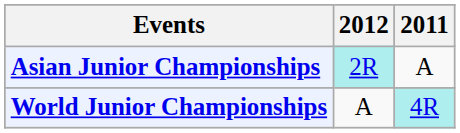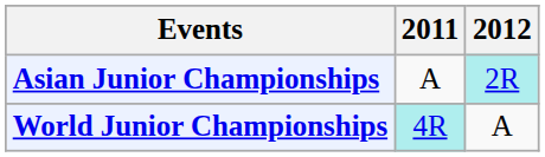 <table class="wikitable" style="font-size: 90%; text-align:center">
 <tr>
 <th>Events</th>
+<th>2011</th>
 <th>2012</th>
-<th>2011</th>
 </tr>
 <tr>
 <td bgcolor="#ECF2FF"; align="left"><strong><a href='#'>Asian Junior Championships</a></strong></td>
+<td>A</td>
 <td bgcolor=AFEEEE><a href='#'>2R</a></td>
-<td>A</td>
 </tr>
 <tr>
 <td bgcolor="#ECF2FF"; align="left"><strong><a href='#'>World Junior Championships</a></strong></td>
+<td bgcolor=AFEEEE><a href='#'>4R</a></td>
 <td>A</td>
-<td bgcolor=AFEEEE><a href='#'>4R</a></td>
 </tr>
 </table>
